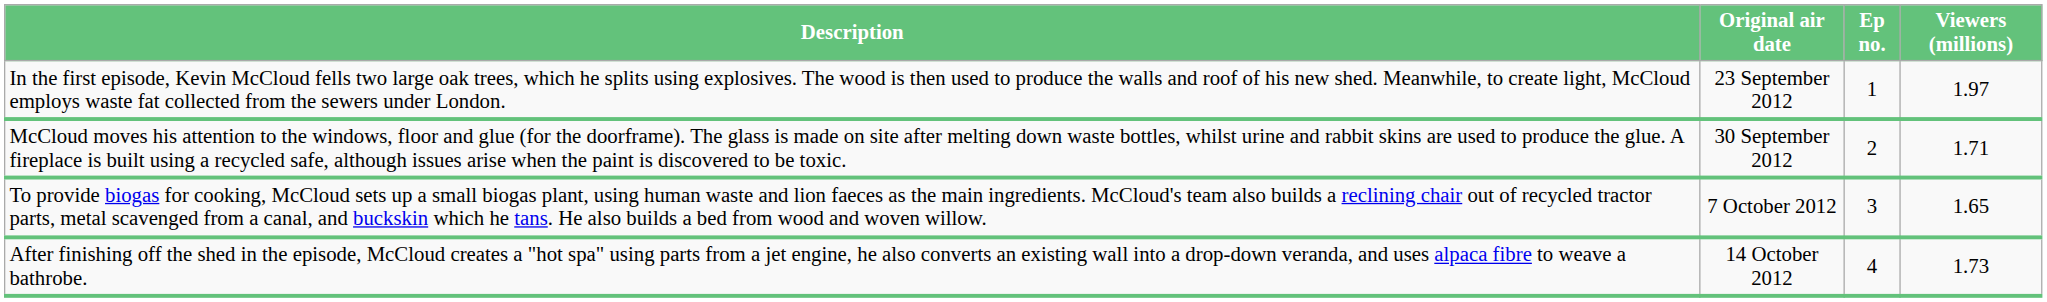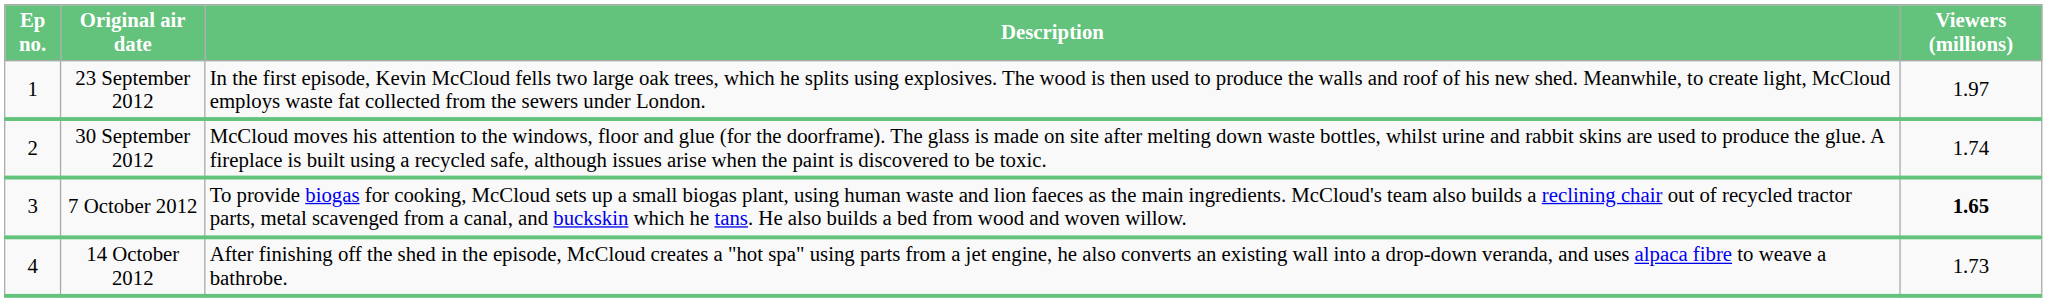 <table class="wikitable" style="text-align:center;">
 <tr>
+<th style="background:#63c27b; color:#fff;">Ep no.</th>
+<th style="background:#63c27b; color:#fff;">Original air date</th>
 <th style="background:#63c27b; color:#fff;">Description</th>
-<th style="background:#63c27b; color:#fff;">Original air date</th>
-<th style="background:#63c27b; color:#fff;">Ep no.</th>
 <th style="background:#63c27b; color:#fff;">Viewers (millions)</th>
 </tr>
 <tr style="border-bottom:3px solid #63c27b">
+<td>1</td>
+<td>23 September 2012</td>
 <td style="text-align:left;">In the first episode, Kevin McCloud fells two large oak trees, which he splits using explosives. The wood is then used to produce the walls and roof of his new shed. Meanwhile, to create light, McCloud employs waste fat collected from the sewers under London.</td>
-<td>23 September 2012</td>
-<td>1</td>
 <td>1.97</td>
 </tr>
 <tr style="border-bottom:3px solid #63c27b">
+<td>2</td>
+<td>30 September 2012</td>
 <td style="text-align:left;">McCloud moves his attention to the windows, floor and glue (for the doorframe). The glass is made on site after melting down waste bottles, whilst urine and rabbit skins are used to produce the glue. A fireplace is built using a recycled safe, although issues arise when the paint is discovered to be toxic.</td>
-<td>30 September 2012</td>
-<td>2</td>
-<td>1.71</td>
+<td>1.74</td>
 </tr>
 <tr style="border-bottom:3px solid #63c27b">
+<td>3</td>
+<td>7 October 2012</td>
 <td style="text-align:left;">To provide <a href='#'>biogas</a> for cooking, McCloud sets up a small biogas plant, using human waste and lion faeces as the main ingredients. McCloud's team also builds a <a href='#'>reclining chair</a> out of recycled tractor parts, metal scavenged from a canal, and <a href='#'>buckskin</a> which he <a href='#'>tans</a>. He also builds a bed from wood and woven willow.</td>
-<td>7 October 2012</td>
-<td>3</td>
-<td>1.65</td>
+<td><strong>1.65</strong></td>
 </tr>
 <tr style="border-bottom:3px solid #63c27b">
+<td>4</td>
+<td>14 October 2012</td>
 <td style="text-align:left;">After finishing off the shed in the episode, McCloud creates a "hot spa" using parts from a jet engine, he also converts an existing wall into a drop-down veranda, and uses <a href='#'>alpaca fibre</a> to weave a bathrobe.</td>
-<td>14 October 2012</td>
-<td>4</td>
 <td>1.73</td>
 </tr>
 </table>
